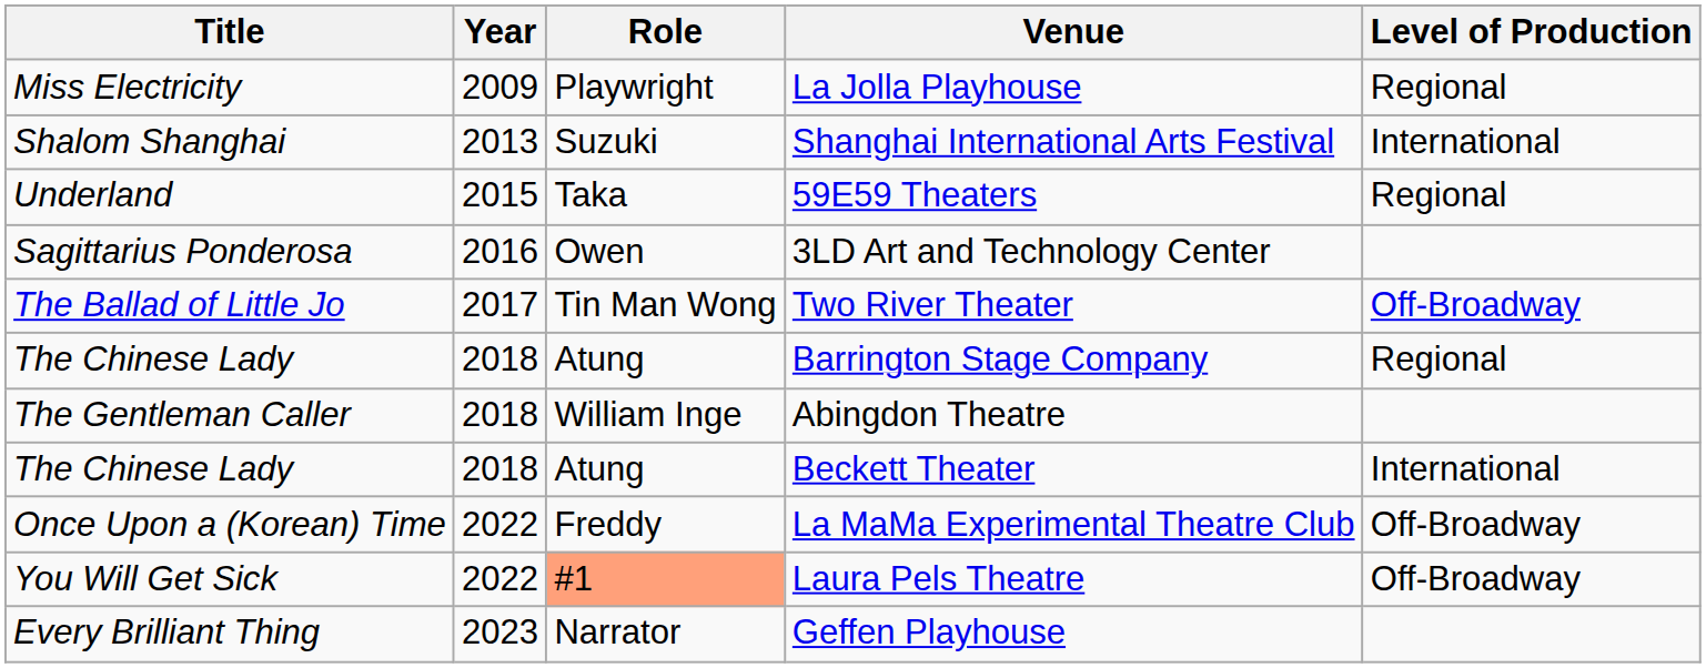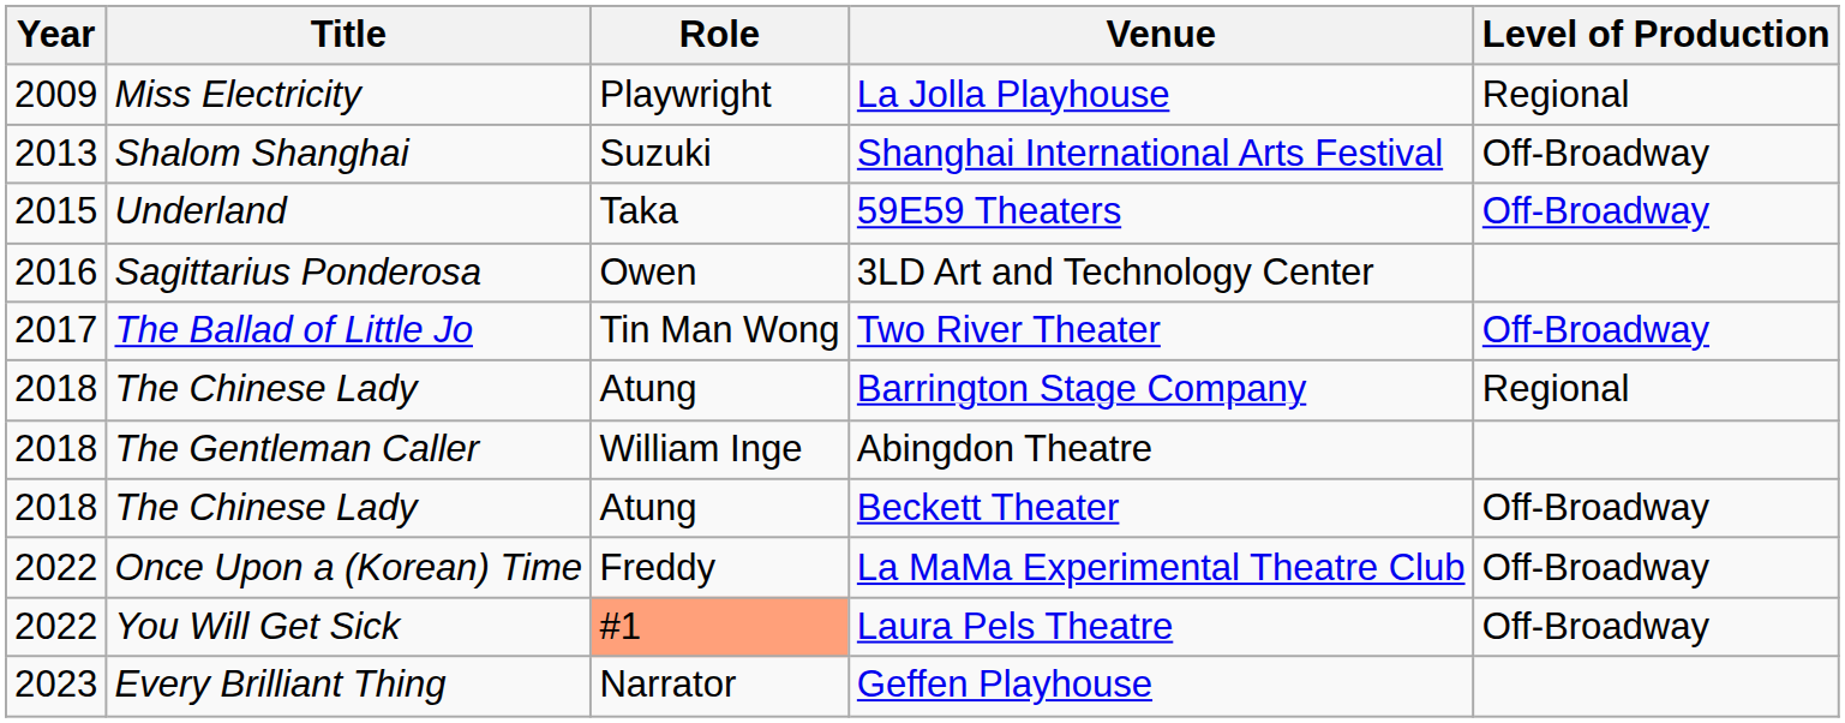 <table class="wikitable">
 <tr>
+<th>Year</th>
 <th>Title</th>
-<th>Year</th>
 <th>Role</th>
 <th>Venue</th>
 <th>Level of Production</th>
 </tr>
 <tr>
+<td>2009</td>
 <td><em>Miss Electricity</em></td>
-<td>2009</td>
 <td>Playwright</td>
 <td><a href='#'>La Jolla Playhouse</a></td>
 <td>Regional</td>
 </tr>
 <tr>
+<td>2013</td>
 <td><em>Shalom Shanghai</em></td>
-<td>2013</td>
 <td>Suzuki</td>
 <td><a href='#'>Shanghai International Arts Festival</a></td>
-<td>International</td>
+<td>Off-Broadway</td>
 </tr>
 <tr>
+<td>2015</td>
 <td><em>Underland</em></td>
-<td>2015</td>
 <td>Taka</td>
 <td><a href='#'>59E59 Theaters</a></td>
-<td>Regional</td>
+<td><a href='#'>Off-Broadway</a></td>
 </tr>
 <tr>
+<td>2016</td>
 <td><em>Sagittarius Ponderosa</em></td>
-<td>2016</td>
 <td>Owen</td>
 <td>3LD Art and Technology Center</td>
 <td></td>
 </tr>
 <tr>
+<td>2017</td>
 <td><a href='#'><em>The Ballad of Little Jo</em></a></td>
-<td>2017</td>
 <td>Tin Man Wong</td>
 <td><a href='#'>Two River Theater</a></td>
 <td><a href='#'>Off-Broadway</a></td>
 </tr>
 <tr>
+<td>2018</td>
 <td><em>The Chinese Lady</em></td>
-<td>2018</td>
 <td>Atung</td>
 <td><a href='#'>Barrington Stage Company</a></td>
 <td>Regional</td>
 </tr>
 <tr>
+<td>2018</td>
 <td><em>The Gentleman Caller</em></td>
-<td>2018</td>
 <td>William Inge</td>
 <td>Abingdon Theatre</td>
 <td></td>
 </tr>
 <tr>
+<td>2018</td>
 <td><em>The Chinese Lady</em></td>
-<td>2018</td>
 <td>Atung</td>
 <td><a href='#'>Beckett Theater</a></td>
-<td>International</td>
+<td>Off-Broadway</td>
 </tr>
 <tr>
+<td>2022</td>
 <td><em>Once Upon a (Korean) Time</em></td>
-<td>2022</td>
 <td>Freddy</td>
 <td><a href='#'>La MaMa Experimental Theatre Club</a></td>
 <td>Off-Broadway</td>
 </tr>
 <tr>
+<td>2022</td>
 <td><em>You Will Get Sick</em></td>
-<td>2022</td>
 <td style="background: lightsalmon;">#1</td>
 <td><a href='#'>Laura Pels Theatre</a></td>
 <td>Off-Broadway</td>
 </tr>
 <tr>
+<td>2023</td>
 <td><em>Every Brilliant Thing</em></td>
-<td>2023</td>
 <td>Narrator</td>
 <td><a href='#'>Geffen Playhouse</a></td>
 <td></td>
 </tr>
 </table>
